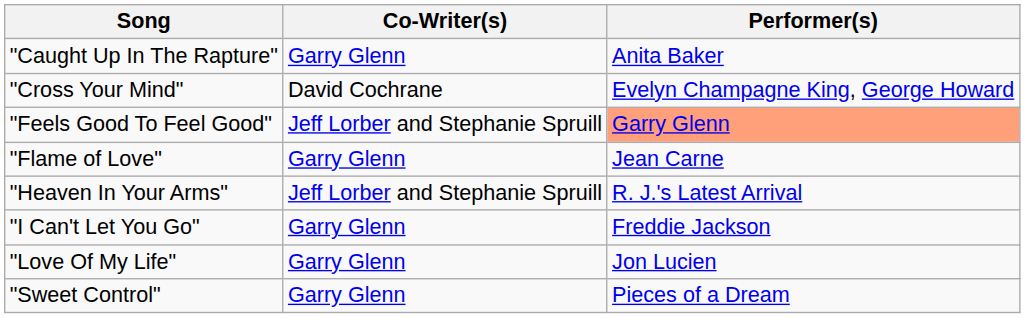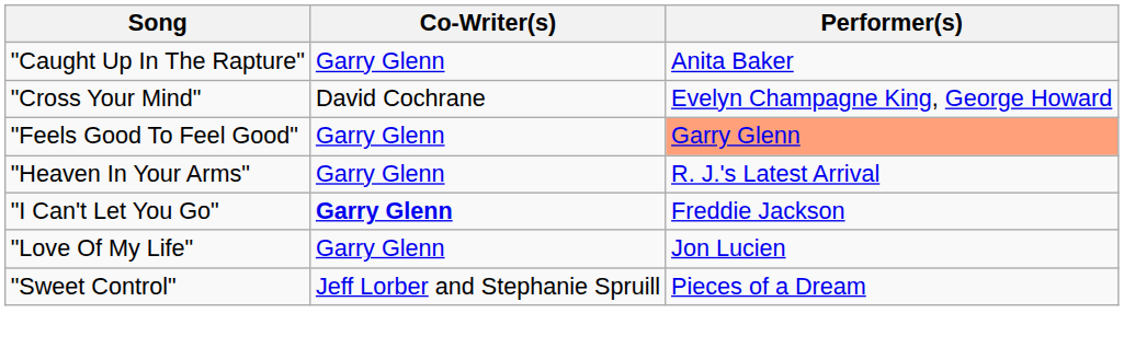 <table class="wikitable">
 <tr>
 <th>Song</th>
 <th>Co-Writer(s)</th>
 <th>Performer(s)</th>
 </tr>
 <tr>
 <td>"Caught Up In The Rapture"</td>
 <td><a href='#'>Garry Glenn</a></td>
 <td><a href='#'>Anita Baker</a></td>
 </tr>
 <tr>
 <td>"Cross Your Mind"</td>
 <td>David Cochrane</td>
 <td><a href='#'>Evelyn Champagne King</a>, <a href='#'>George Howard</a></td>
 </tr>
 <tr>
 <td>"Feels Good To Feel Good"</td>
-<td><a href='#'>Jeff Lorber</a> and Stephanie Spruill</td>
+<td><a href='#'>Garry Glenn</a></td>
 <td style="background: lightsalmon;"><a href='#'>Garry Glenn</a></td>
 </tr>
 <tr>
-<td>"Flame of Love"</td>
+<td>"Heaven In Your Arms"</td>
 <td><a href='#'>Garry Glenn</a></td>
-<td><a href='#'>Jean Carne</a></td>
-</tr>
-<tr>
-<td>"Heaven In Your Arms"</td>
-<td><a href='#'>Jeff Lorber</a> and Stephanie Spruill</td>
 <td><a href='#'>R. J.'s Latest Arrival</a></td>
 </tr>
 <tr>
 <td>"I Can't Let You Go"</td>
-<td><a href='#'>Garry Glenn</a></td>
+<td><strong><a href='#'>Garry Glenn</a></strong></td>
 <td><a href='#'>Freddie Jackson</a></td>
 </tr>
 <tr>
 <td>"Love Of My Life"</td>
 <td><a href='#'>Garry Glenn</a></td>
 <td><a href='#'>Jon Lucien</a></td>
 </tr>
 <tr>
 <td>"Sweet Control"</td>
-<td><a href='#'>Garry Glenn</a></td>
+<td><a href='#'>Jeff Lorber</a> and Stephanie Spruill</td>
 <td><a href='#'>Pieces of a Dream</a></td>
 </tr>
 </table>
